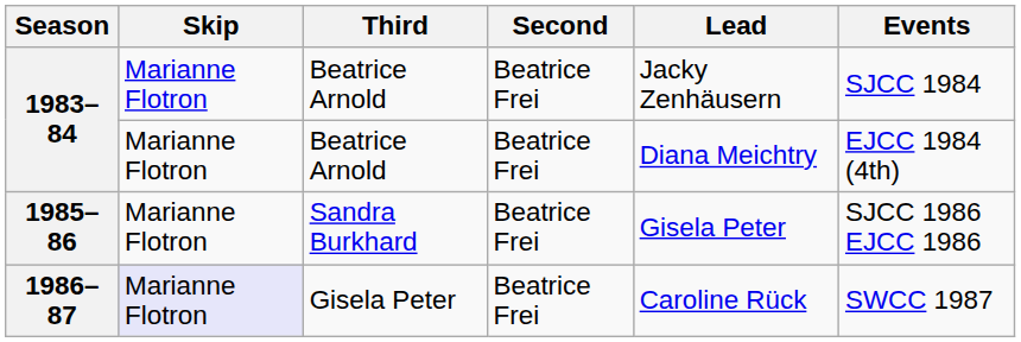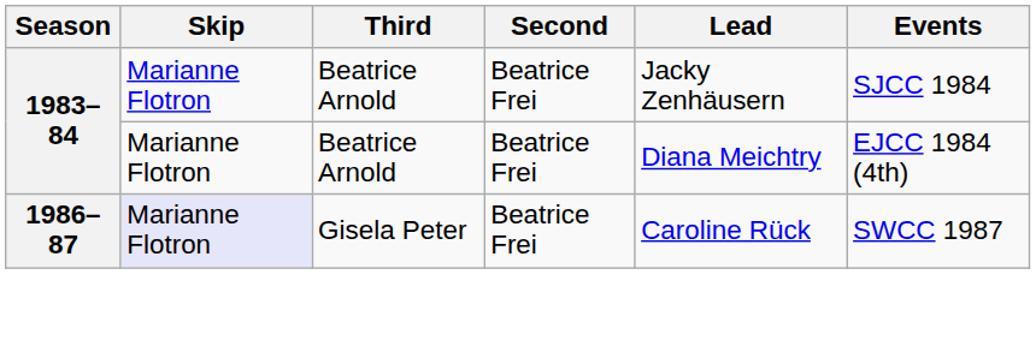 <table class="wikitable">
 <tr>
 <th scope="col">Season</th>
 <th scope="col">Skip</th>
 <th scope="col">Third</th>
 <th scope="col">Second</th>
 <th scope="col">Lead</th>
 <th scope="col">Events</th>
 </tr>
 <tr>
 <th scope="row" rowspan=2>1983–84</th>
 <td><a href='#'>Marianne Flotron</a></td>
 <td>Beatrice Arnold</td>
 <td>Beatrice Frei</td>
 <td>Jacky Zenhäusern</td>
 <td><a href='#'>SJCC</a> 1984 </td>
 </tr>
 <tr>
 <td>Marianne Flotron</td>
 <td>Beatrice Arnold</td>
 <td>Beatrice Frei</td>
 <td><a href='#'>Diana Meichtry</a></td>
 <td><a href='#'>EJCC</a> 1984 (4th)</td>
 </tr>
 <tr>
-<th scope="row">1985–86</th>
-<td>Marianne Flotron</td>
-<td><a href='#'>Sandra Burkhard</a></td>
-<td>Beatrice Frei</td>
-<td><a href='#'>Gisela Peter</a></td>
-<td>SJCC 1986 <br><a href='#'>EJCC</a> 1986 </td>
-</tr>
-<tr>
 <th scope="row">1986–87</th>
 <td style="background: lavender;">Marianne Flotron</td>
 <td>Gisela Peter</td>
 <td>Beatrice Frei</td>
 <td><a href='#'>Caroline Rück</a></td>
 <td><a href='#'>SWCC</a> 1987 <br> </td>
 </tr>
 </table>
